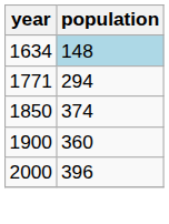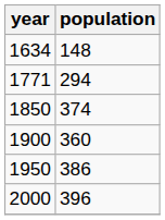 <table class="wikitable">
 <tr>
 <th>year</th>
 <th>population</th>
 </tr>
 <tr>
 <td>1634</td>
-<td style="background: lightblue;">148</td>
+<td>148</td>
 </tr>
 <tr>
 <td>1771</td>
 <td>294</td>
 </tr>
 <tr>
 <td>1850</td>
 <td>374</td>
 </tr>
 <tr>
 <td>1900</td>
 <td>360</td>
 </tr>
 <tr>
+<td>1950</td>
+<td>386</td>
+</tr>
+<tr>
 <td>2000</td>
 <td>396</td>
 </tr>
 <tr>
 </tr>
 </table>
